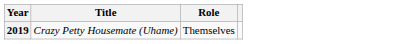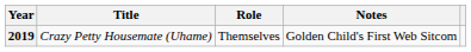 <table class="wikitable plainrowheaders">
 <tr>
 <th scope="col">Year</th>
 <th scope="col">Title</th>
 <th scope="col">Role</th>
+<th scope="col">Notes</th>
 <th scope="col" class="unsortable"></th>
 </tr>
 <tr>
 <th scope="row">2019</th>
 <td><em>Crazy Petty Housemate (Uhame)</em></td>
 <td>Themselves</td>
+<td>Golden Child's First Web Sitcom</td>
 <td style="text-align:center"></td>
 </tr>
 </table>
